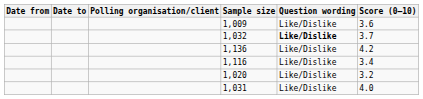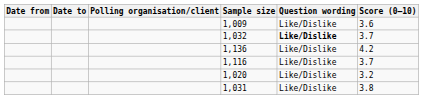 <table class="wikitable sortable">
 <tr>
 <th>Date from</th>
 <th>Date to</th>
 <th>Polling organisation/client</th>
 <th>Sample size</th>
 <th>Question wording</th>
 <th>Score (0–10)</th>
 </tr>
 <tr>
 <td></td>
 <td></td>
 <td></td>
 <td>1,009</td>
 <td>Like/Dislike</td>
 <td>3.6</td>
 </tr>
 <tr>
 <td></td>
 <td></td>
 <td></td>
 <td>1,032</td>
 <td><strong>Like/Dislike</strong></td>
 <td>3.7</td>
 </tr>
 <tr>
 <td></td>
 <td></td>
 <td></td>
 <td>1,136</td>
 <td>Like/Dislike</td>
 <td>4.2</td>
 </tr>
 <tr>
 <td></td>
 <td></td>
 <td></td>
 <td>1,116</td>
 <td>Like/Dislike</td>
-<td>3.4</td>
+<td>3.7</td>
 </tr>
 <tr>
 <td></td>
 <td></td>
 <td></td>
 <td>1,020</td>
 <td>Like/Dislike</td>
 <td>3.2</td>
 </tr>
 <tr>
 <td></td>
 <td></td>
 <td></td>
 <td>1,031</td>
 <td>Like/Dislike</td>
-<td>4.0</td>
+<td>3.8</td>
 </tr>
 </table>
